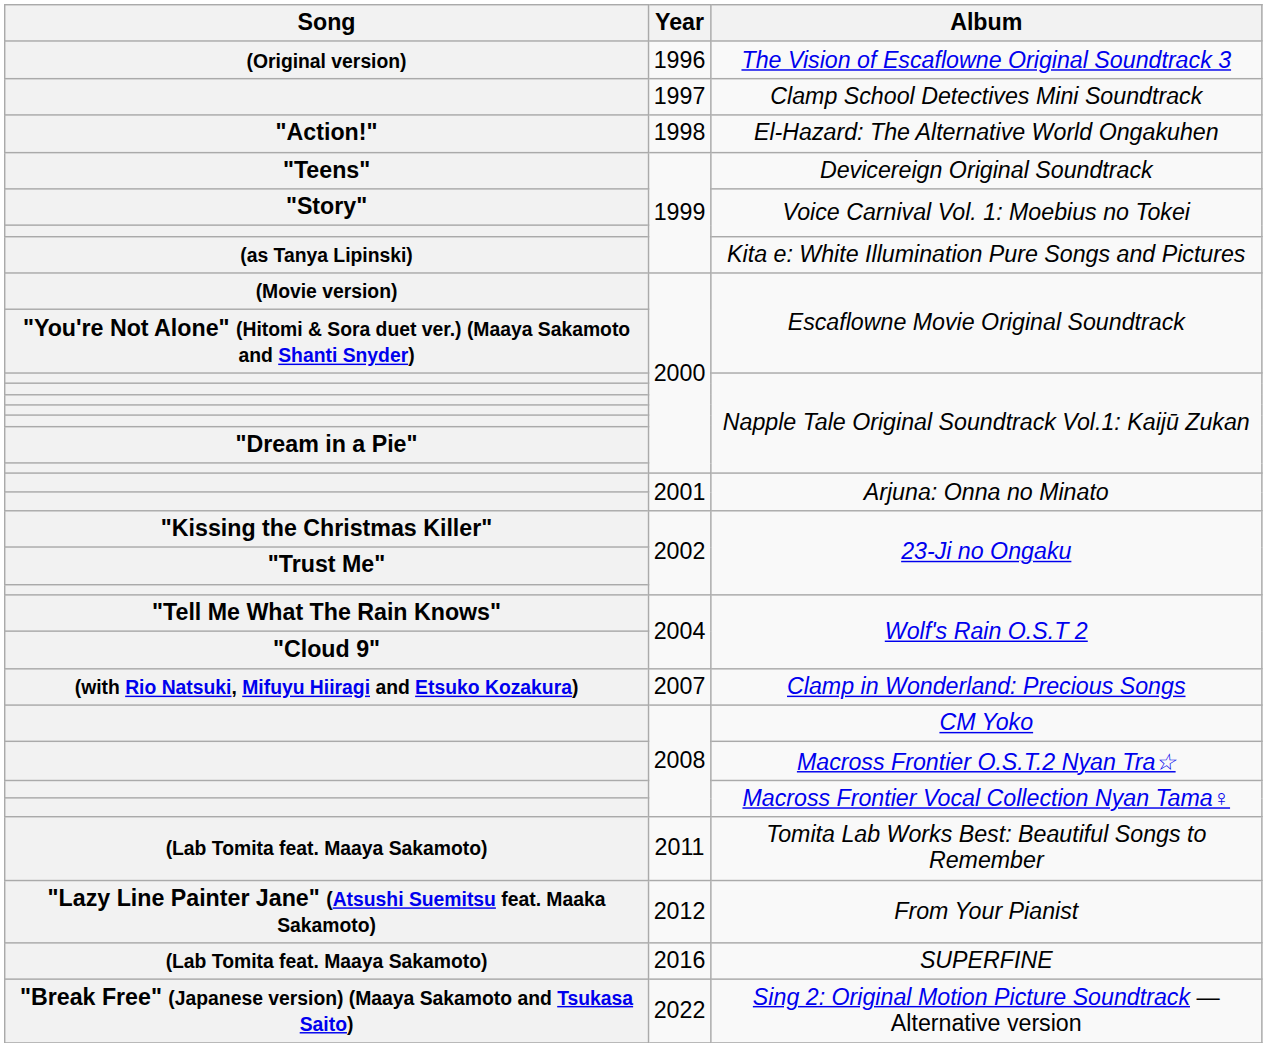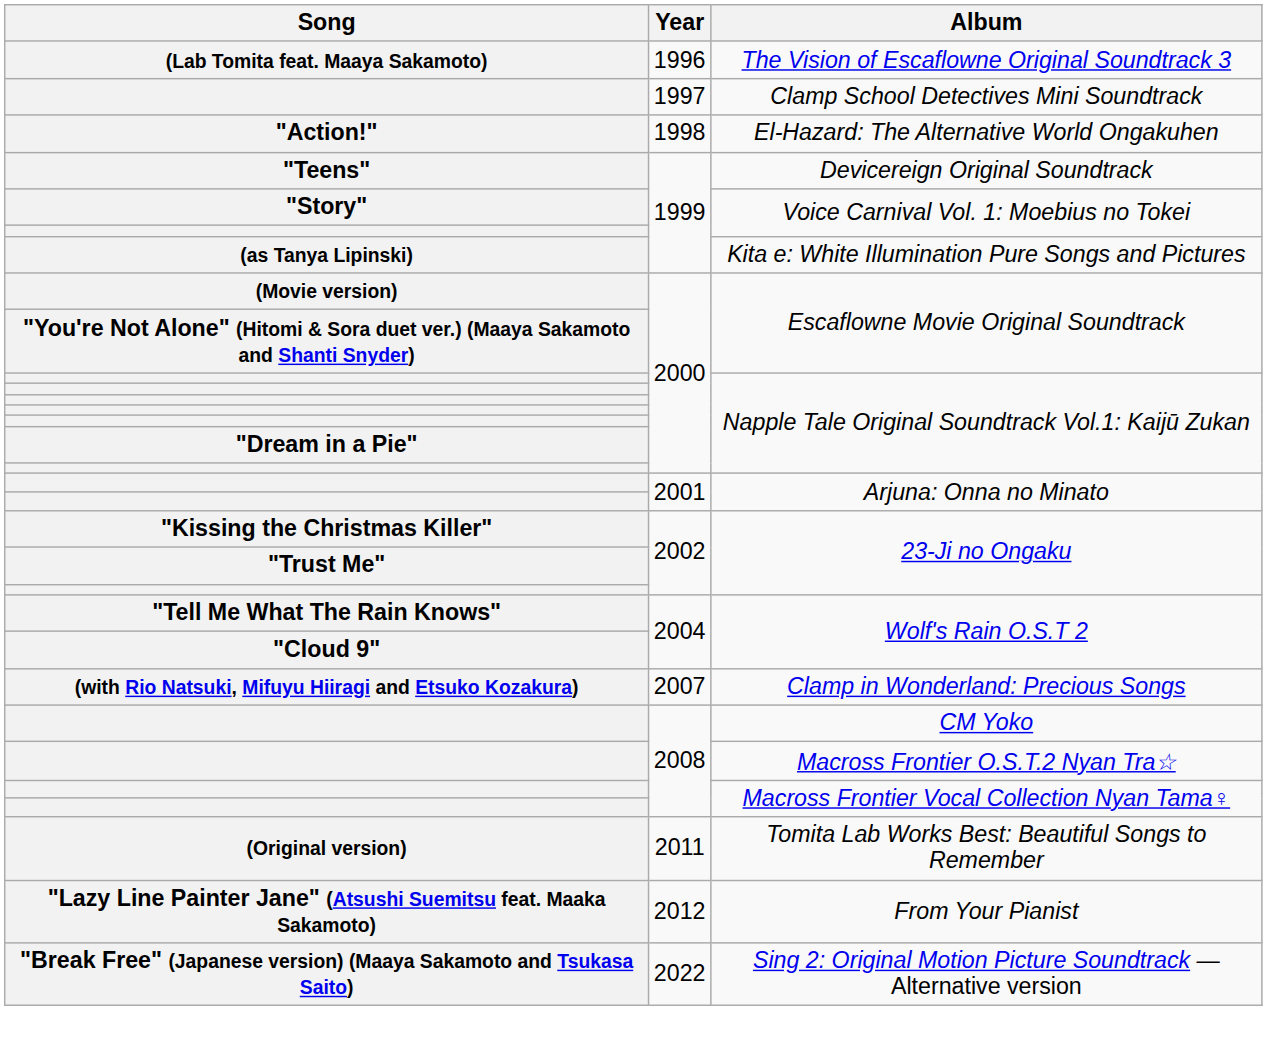 <table class="wikitable plainrowheaders" style="text-align:center;" border="1">
 <tr>
 <th scope="col">Song</th>
 <th scope="col">Year</th>
 <th scope="col">Album</th>
 </tr>
 <tr>
-<th scope="row"> <small>(Original version)</small></th>
+<th scope="row"> <small>(Lab Tomita feat. Maaya Sakamoto)</small></th>
 <td>1996</td>
 <td><em><a href='#'>The Vision of Escaflowne Original Soundtrack 3</a></em></td>
 </tr>
 <tr>
 <th scope="row"></th>
 <td>1997</td>
 <td><em>Clamp School Detectives Mini Soundtrack</em></td>
 </tr>
 <tr>
 <th scope="row">"Action!"</th>
 <td>1998</td>
 <td><em>El-Hazard: The Alternative World Ongakuhen</em></td>
 </tr>
 <tr>
 <th scope="row">"Teens"</th>
 <td rowspan="4">1999</td>
 <td><em>Devicereign Original Soundtrack</em></td>
 </tr>
 <tr>
 <th scope="row">"Story"</th>
 <td rowspan="2"><em>Voice Carnival Vol. 1: Moebius no Tokei</em></td>
 </tr>
 <tr>
 <th scope="row"></th>
 </tr>
 <tr>
 <th scope="row"> <small>(as Tanya Lipinski)</small></th>
 <td><em>Kita e: White Illumination Pure Songs and Pictures</em></td>
 </tr>
 <tr>
 <th scope="row"> <small>(Movie version)</small></th>
 <td rowspan="9">2000</td>
 <td rowspan="2"><em>Escaflowne Movie Original Soundtrack</em></td>
 </tr>
 <tr>
 <th scope="row">"You're Not Alone" <small>(Hitomi & Sora duet ver.) (Maaya Sakamoto and <a href='#'>Shanti Snyder</a>)</small></th>
 </tr>
 <tr>
 <th scope="row"></th>
 <td rowspan="7"><em>Napple Tale Original Soundtrack Vol.1: Kaijū Zukan</em></td>
 </tr>
 <tr>
 <th scope="row"></th>
 </tr>
 <tr>
 <th scope="row"></th>
 </tr>
 <tr>
 <th scope="row"></th>
 </tr>
 <tr>
 <th scope="row"></th>
 </tr>
 <tr>
 <th scope="row">"Dream in a Pie"</th>
 </tr>
 <tr>
 <th scope="row"></th>
 </tr>
 <tr>
 <th scope="row"></th>
 <td rowspan="2">2001</td>
 <td rowspan="2"><em>Arjuna: Onna no Minato</em></td>
 </tr>
 <tr>
 <th scope="row"></th>
 </tr>
 <tr>
 <th scope="row">"Kissing the Christmas Killer"</th>
 <td rowspan="3">2002</td>
 <td rowspan="3"><em><a href='#'>23-Ji no Ongaku</a></em></td>
 </tr>
 <tr>
 <th scope="row">"Trust Me"</th>
 </tr>
 <tr>
 <th scope="row"></th>
 </tr>
 <tr>
 <th scope="row">"Tell Me What The Rain Knows"</th>
 <td rowspan="2">2004</td>
 <td rowspan="2"><em><a href='#'>Wolf's Rain O.S.T 2</a></em></td>
 </tr>
 <tr>
 <th scope="row">"Cloud 9"</th>
 </tr>
 <tr>
 <th scope="row"> <small>(with <a href='#'>Rio Natsuki</a>, <a href='#'>Mifuyu Hiiragi</a> and <a href='#'>Etsuko Kozakura</a>)</small></th>
 <td>2007</td>
 <td><em><a href='#'>Clamp in Wonderland: Precious Songs</a></em></td>
 </tr>
 <tr>
 <th scope="row"></th>
 <td rowspan="4">2008</td>
 <td><em><a href='#'>CM Yoko</a></em></td>
 </tr>
 <tr>
 <th scope="row"></th>
 <td><em><a href='#'>Macross Frontier O.S.T.2 Nyan Tra☆</a></em></td>
 </tr>
 <tr>
 <th scope="row"></th>
 <td rowspan="2"><em><a href='#'>Macross Frontier Vocal Collection Nyan Tama♀</a></em></td>
 </tr>
 <tr>
 <th scope="row"></th>
 </tr>
 <tr>
-<th scope="row"> <small>(Lab Tomita feat. Maaya Sakamoto)</small></th>
+<th scope="row"> <small>(Original version)</small></th>
 <td>2011</td>
 <td><em>Tomita Lab Works Best: Beautiful Songs to Remember</em></td>
 </tr>
 <tr>
 <th scope="row">"Lazy Line Painter Jane" <small>(<a href='#'>Atsushi Suemitsu</a> feat. Maaka Sakamoto)</small></th>
 <td>2012</td>
 <td><em>From Your Pianist</em></td>
 </tr>
 <tr>
-<th scope="row"> <small>(Lab Tomita feat. Maaya Sakamoto)</small></th>
-<td>2016</td>
-<td><em>SUPERFINE</em></td>
-</tr>
-<tr>
 <th scope="row">"Break Free" <small>(Japanese version) (Maaya Sakamoto and <a href='#'>Tsukasa Saito</a>)</small></th>
 <td>2022</td>
 <td><em><a href='#'>Sing 2: Original Motion Picture Soundtrack</a></em> — Alternative version</td>
 </tr>
 </table>
